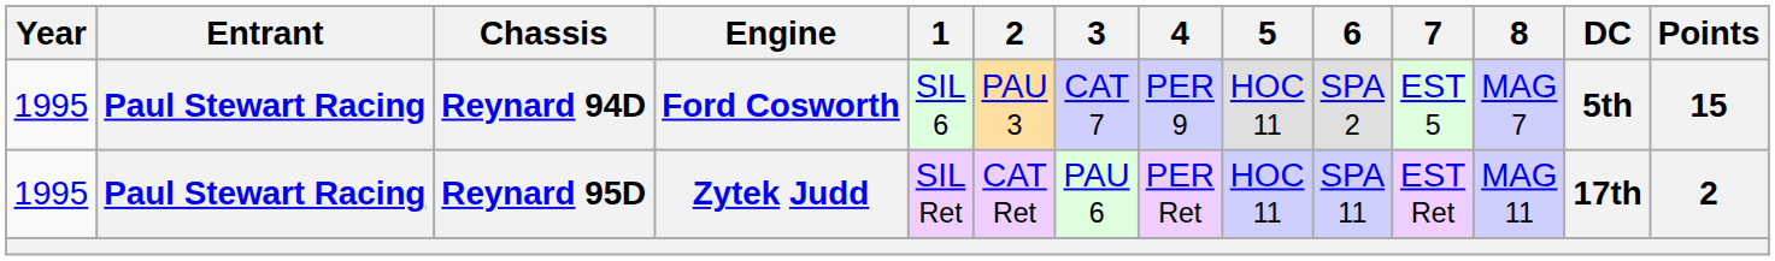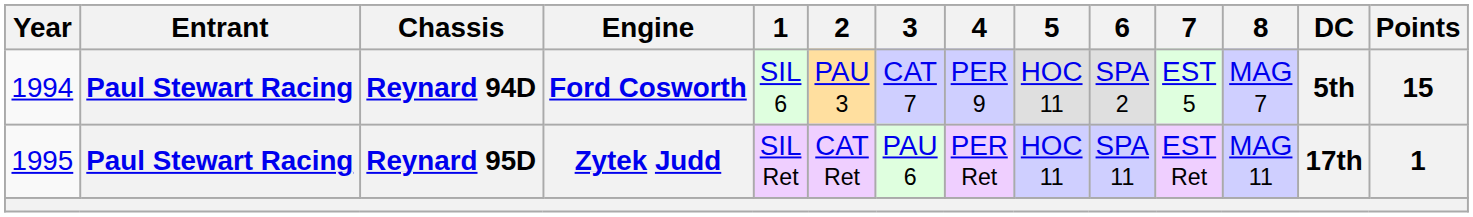 <table class="wikitable" style="text-align:center; font-size:90%">
 <tr>
 <th>Year</th>
 <th>Entrant</th>
 <th>Chassis</th>
 <th>Engine</th>
 <th>1</th>
 <th>2</th>
 <th>3</th>
 <th>4</th>
 <th>5</th>
 <th>6</th>
 <th>7</th>
 <th>8</th>
 <th>DC</th>
 <th>Points</th>
 </tr>
 <tr>
-<td><a href='#'>1995</a></td>
+<td><a href='#'>1994</a></td>
 <th><a href='#'>Paul Stewart Racing</a></th>
 <th><a href='#'>Reynard</a> 94D</th>
 <th><a href='#'>Ford Cosworth</a></th>
 <td style="background:#DFFFDF;"><a href='#'>SIL</a><br><small>6</small></td>
 <td style="background:#FFDF9F;"><a href='#'>PAU</a><br><small>3</small></td>
 <td style="background:#CFCFFF;"><a href='#'>CAT</a><br><small>7</small></td>
 <td style="background:#CFCFFF;"><a href='#'>PER</a><br><small>9</small></td>
 <td style="background:#DFDFDF;"><a href='#'>HOC</a><br><small>11</small></td>
 <td style="background:#DFDFDF;"><a href='#'>SPA</a><br><small>2</small></td>
 <td style="background:#DFFFDF;"><a href='#'>EST</a><br><small>5</small></td>
 <td style="background:#CFCFFF;"><a href='#'>MAG</a><br><small>7</small></td>
 <th>5th</th>
 <th>15</th>
 </tr>
 <tr>
 <td><a href='#'>1995</a></td>
 <th><a href='#'>Paul Stewart Racing</a></th>
 <th><a href='#'>Reynard</a> 95D</th>
 <th><a href='#'>Zytek</a> <a href='#'>Judd</a></th>
 <td style="background:#EFCFFF;"><a href='#'>SIL</a><br><small>Ret</small></td>
 <td style="background:#EFCFFF;"><a href='#'>CAT</a><br><small>Ret</small></td>
 <td style="background:#DFFFDF;"><a href='#'>PAU</a><br><small>6</small></td>
 <td style="background:#EFCFFF;"><a href='#'>PER</a><br><small>Ret</small></td>
 <td style="background:#CFCFFF;"><a href='#'>HOC</a><br><small>11</small></td>
 <td style="background:#CFCFFF;"><a href='#'>SPA</a><br><small>11</small></td>
 <td style="background:#EFCFFF;"><a href='#'>EST</a><br><small>Ret</small></td>
 <td style="background:#CFCFFF;"><a href='#'>MAG</a><br><small>11</small></td>
 <th>17th</th>
-<th>2</th>
+<th>1</th>
 </tr>
 <tr>
 <th colspan="14"></th>
 </tr>
 </table>
